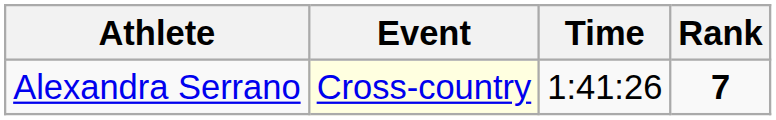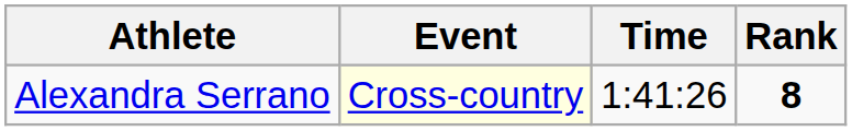 <table class=wikitable style="font-size:95%">
 <tr>
 <th>Athlete</th>
 <th>Event</th>
 <th>Time</th>
 <th>Rank</th>
 </tr>
 <tr>
 <td><a href='#'>Alexandra Serrano</a></td>
 <td align=center style="background: lightyellow;"><a href='#'>Cross-country</a></td>
 <td align=center>1:41:26</td>
-<td align=center><strong>7</strong></td>
+<td align=center><strong>8</strong></td>
 </tr>
 </table>
